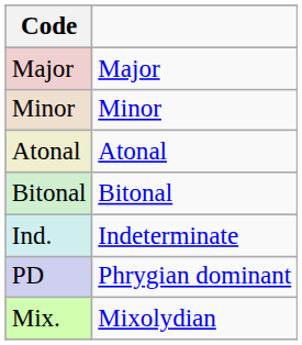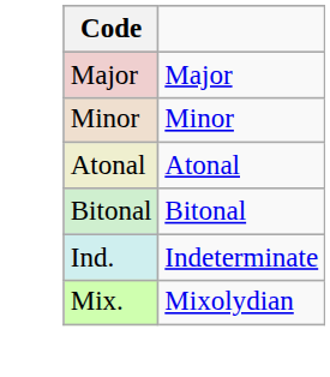 <table class="wikitable" align="center" style="font-size:90%; float:right; margin: 0 0 1em 1em;">
 <tr>
 <th>Code</th>
 </tr>
 <tr>
 <td bgcolor="#EFCFCF">Major</td>
 <td><a href='#'>Major</a></td>
 </tr>
 <tr>
 <td bgcolor="#EFDFCF">Minor</td>
 <td><a href='#'>Minor</a></td>
 </tr>
 <tr>
 <td bgcolor="#EFEFCF">Atonal</td>
 <td><a href='#'>Atonal</a></td>
 </tr>
 <tr>
 <td bgcolor="#CFEFCF">Bitonal</td>
 <td><a href='#'>Bitonal</a></td>
 </tr>
 <tr>
 <td bgcolor="#CFEFEF">Ind.</td>
 <td><a href='#'>Indeterminate</a></td>
 </tr>
 <tr>
-<td bgcolor="#CFCFEF">PD</td>
-<td><a href='#'>Phrygian dominant</a></td>
-</tr>
-<tr>
 <td bgcolor="#CFFFAF">Mix.</td>
 <td><a href='#'>Mixolydian</a></td>
 </tr>
 </table>
